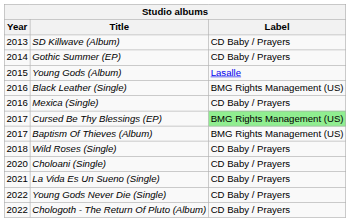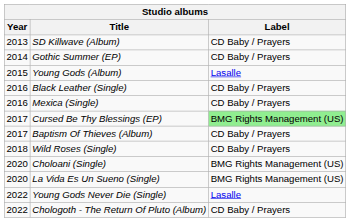 <table class="wikitable">
 <tr>
 <th colspan="3">Studio albums</th>
 </tr>
 <tr>
 <th>Year</th>
 <th>Title</th>
 <th>Label</th>
 </tr>
 <tr>
 <td>2013</td>
 <td><em>SD Killwave (Album)</em></td>
 <td style="text-align:left;" rowspan="1">CD Baby / Prayers</td>
 </tr>
 <tr>
 <td>2014</td>
 <td><em>Gothic Summer (EP)</em></td>
 <td style="text-align:left;" rowspan="1">CD Baby / Prayers</td>
 </tr>
 <tr>
 <td>2015</td>
 <td><em>Young Gods (Album)</em></td>
 <td style="text-align:left;" rowspan="1"><a href='#'>Lasalle</a></td>
 </tr>
 <tr>
 <td>2016</td>
 <td><em>Black Leather (Single)</em></td>
-<td style="text-align:left;" rowspan="1">BMG Rights Management (US)</td>
+<td style="text-align:left;" rowspan="1">CD Baby / Prayers</td>
 </tr>
 <tr>
 <td>2016</td>
 <td><em>Mexica (Single)</em></td>
 <td style="text-align:left;" rowspan="1">CD Baby / Prayers</td>
 </tr>
 <tr>
 <td>2017</td>
 <td><em>Cursed Be Thy Blessings (EP)</em></td>
 <td style="background: lightgreen; text-align:left;"rowspan="1">BMG Rights Management (US)</td>
 </tr>
 <tr>
 <td>2017</td>
 <td><em>Baptism Of Thieves (Album)</em></td>
-<td style="text-align:left;"rowspan="1">BMG Rights Management (US)</td>
+<td style="text-align:left;"rowspan="1">CD Baby / Prayers</td>
 </tr>
 <tr>
 <td>2018</td>
 <td><em>Wild Roses (Single)</em></td>
 <td style="text-align:left;"rowspan="1">CD Baby / Prayers</td>
 </tr>
 <tr>
 <td>2020</td>
 <td><em>Choloani (Single)</em></td>
-<td style="text-align:left;"rowspan="1">CD Baby / Prayers</td>
+<td style="text-align:left;"rowspan="1">BMG Rights Management (US)</td>
 </tr>
 <tr>
-<td>2021</td>
+<td>2020</td>
 <td><em>La Vida Es Un Sueno (Single)</em></td>
-<td style="text-align:left;"rowspan="1">CD Baby / Prayers</td>
+<td style="text-align:left;"rowspan="1">BMG Rights Management (US)</td>
 </tr>
 <tr>
 <td>2022</td>
 <td><em>Young Gods Never Die (Single)</em></td>
-<td style="text-align:left;"rowspan="1">CD Baby / Prayers</td>
+<td style="text-align:left;" rowspan="1"><a href='#'>Lasalle</a></td>
 </tr>
 <tr>
 <td>2022</td>
 <td><em>Chologoth - The Return Of Pluto (Album)</em></td>
 <td style="text-align:left;"rowspan="1">CD Baby / Prayers</td>
 </tr>
 </table>
